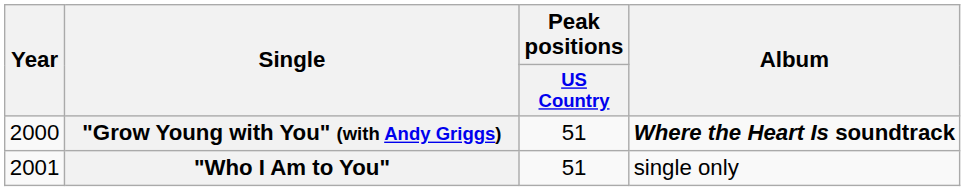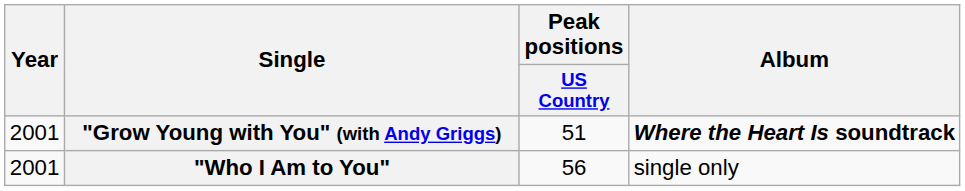 <table class="wikitable plainrowheaders" style="text-align:center;">
 <tr>
 <th rowspan="2">Year</th>
 <th rowspan="2" style="width:20em;">Single</th>
 <th colspan="1">Peak positions</th>
 <th rowspan="2">Album</th>
 </tr>
 <tr style="font-size:smaller;">
 <th width="65"><a href='#'>US Country</a></th>
 </tr>
 <tr>
-<td>2000</td>
+<td>2001</td>
 <th scope="row">"Grow Young with You" <small>(with <a href='#'>Andy Griggs</a>)</small></th>
 <td>51</td>
 <td align="left"><strong><em>Where the Heart Is</em> soundtrack</strong></td>
 </tr>
 <tr>
 <td>2001</td>
 <th scope="row">"Who I Am to You"</th>
-<td>51</td>
+<td>56</td>
 <td align="left">single only</td>
 </tr>
 </table>
